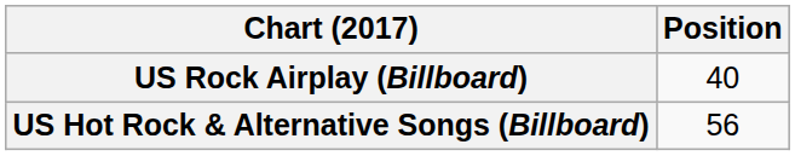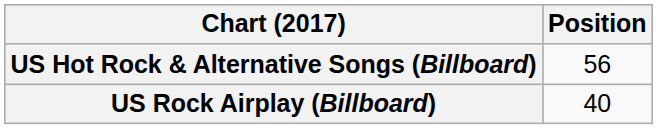 <table class="wikitable sortable plainrowheaders" style="text-align:center;">
 <tr>
 <th scope="col">Chart (2017)</th>
 <th scope="col">Position</th>
 </tr>
 <tr>
+<th scope="row">US Hot Rock & Alternative Songs (<em>Billboard</em>)</th>
+<td>56</td>
+</tr>
+<tr>
 <th scope="row">US Rock Airplay (<em>Billboard</em>)</th>
 <td>40</td>
 </tr>
-<tr>
-<th scope="row">US Hot Rock & Alternative Songs (<em>Billboard</em>)</th>
-<td>56</td>
-</tr>
 </table>
